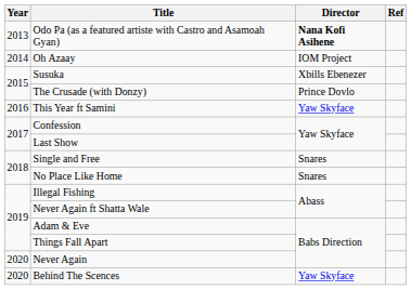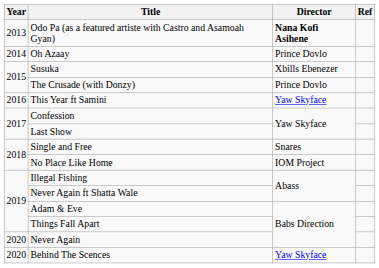 <table class="wikitable mw-collapsible mw-collapsed">
 <tr>
 <th>Year</th>
 <th>Title</th>
 <th>Director</th>
 <th>Ref</th>
 </tr>
 <tr>
 <td>2013</td>
 <td>Odo Pa (as a featured artiste with Castro and Asamoah Gyan)</td>
 <td><strong>Nana Kofi Asihene</strong></td>
 <td></td>
 </tr>
 <tr>
 <td>2014</td>
 <td>Oh Azaay</td>
-<td>IOM Project</td>
+<td>Prince Dovlo</td>
 <td></td>
 </tr>
 <tr>
 <td rowspan="2">2015</td>
 <td>Susuka</td>
 <td>Xbills Ebenezer</td>
 <td></td>
 </tr>
 <tr>
 <td>The Crusade (with Donzy)</td>
 <td>Prince Dovlo</td>
 <td></td>
 </tr>
 <tr>
 <td>2016</td>
 <td>This Year ft Samini</td>
 <td><a href='#'>Yaw Skyface</a></td>
 <td></td>
 </tr>
 <tr>
 <td rowspan="2">2017</td>
 <td>Confession</td>
 <td rowspan="2">Yaw Skyface</td>
 <td></td>
 </tr>
 <tr>
 <td>Last Show</td>
 <td></td>
 </tr>
 <tr>
 <td rowspan="2">2018</td>
 <td>Single and Free</td>
 <td>Snares</td>
 <td></td>
 </tr>
 <tr>
 <td>No Place Like Home</td>
-<td>Snares</td>
+<td>IOM Project</td>
 <td></td>
 </tr>
 <tr>
 <td rowspan="4">2019</td>
 <td>Illegal Fishing</td>
 <td rowspan="2">Abass</td>
 <td></td>
 </tr>
 <tr>
 <td>Never Again ft Shatta Wale</td>
 <td></td>
 </tr>
 <tr>
 <td>Adam & Eve</td>
 <td rowspan="3">Babs Direction</td>
 <td></td>
 </tr>
 <tr>
 <td>Things Fall Apart</td>
 <td></td>
 </tr>
 <tr>
 <td>2020</td>
 <td>Never Again</td>
 <td></td>
 </tr>
 <tr>
 <td>2020</td>
 <td>Behind The Scences</td>
 <td><a href='#'>Yaw Skyface</a></td>
 <td></td>
 </tr>
 </table>
